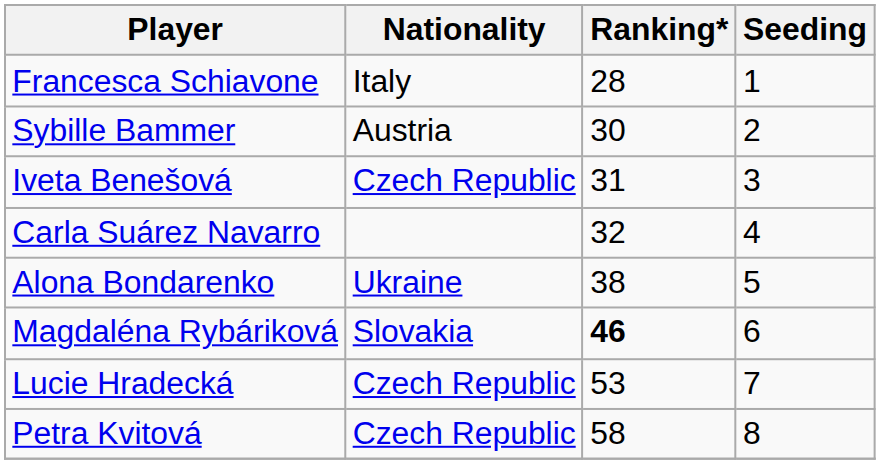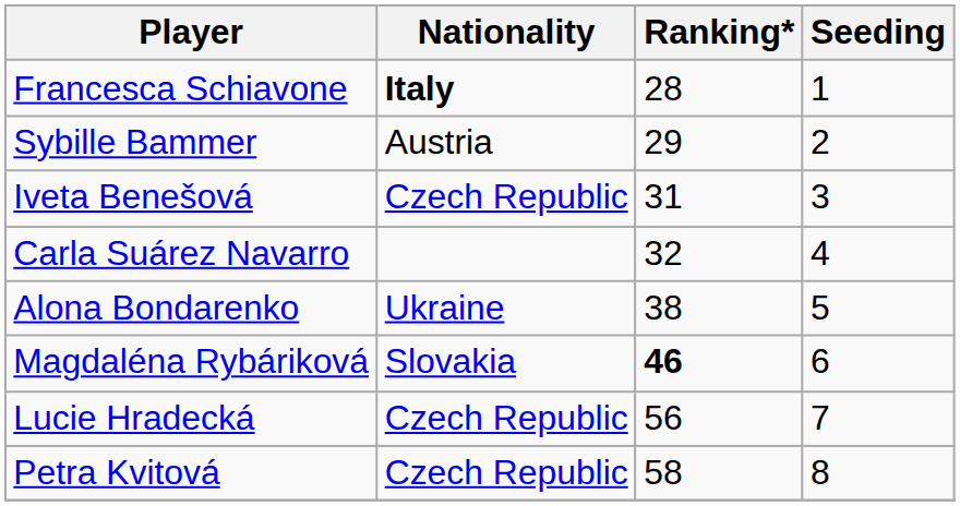 <table class="wikitable" border="1">
 <tr>
 <th>Player</th>
 <th>Nationality</th>
 <th>Ranking*</th>
 <th>Seeding</th>
 </tr>
 <tr>
 <td><a href='#'>Francesca Schiavone</a></td>
-<td> Italy</td>
+<td><strong> Italy</strong></td>
 <td>28</td>
 <td>1</td>
 </tr>
 <tr>
 <td><a href='#'>Sybille Bammer</a></td>
 <td> Austria</td>
-<td>30</td>
+<td>29</td>
 <td>2</td>
 </tr>
 <tr>
 <td><a href='#'>Iveta Benešová</a></td>
 <td> <a href='#'>Czech Republic</a></td>
 <td>31</td>
 <td>3</td>
 </tr>
 <tr>
 <td><a href='#'>Carla Suárez Navarro</a></td>
 <td></td>
 <td>32</td>
 <td>4</td>
 </tr>
 <tr>
 <td><a href='#'>Alona Bondarenko</a></td>
 <td>  <a href='#'>Ukraine</a></td>
 <td>38</td>
 <td>5</td>
 </tr>
 <tr>
 <td><a href='#'>Magdaléna Rybáriková</a></td>
 <td> <a href='#'>Slovakia</a></td>
 <td><strong>46</strong></td>
 <td>6</td>
 </tr>
 <tr>
 <td><a href='#'>Lucie Hradecká</a></td>
 <td> <a href='#'>Czech Republic</a></td>
-<td>53</td>
+<td>56</td>
 <td>7</td>
 </tr>
 <tr>
 <td><a href='#'>Petra Kvitová</a></td>
 <td> <a href='#'>Czech Republic</a></td>
 <td>58</td>
 <td>8</td>
 </tr>
 <tr>
 </tr>
 </table>
